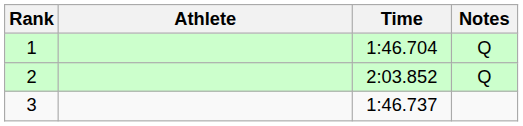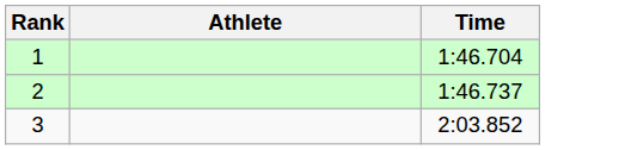 <table class=wikitable style="text-align:center">
 <tr>
 <th width=40>Rank</th>
 <th width=250>Athlete</th>
 <th width=80>Time</th>
-<th width=50>Notes</th>
 </tr>
 <tr bgcolor="ccffcc">
 <td>1</td>
 <td align=left></td>
 <td>1:46.704</td>
-<td>Q</td>
 </tr>
 <tr bgcolor="ccffcc">
 <td>2</td>
 <td align=left></td>
-<td>2:03.852</td>
-<td>Q</td>
+<td>1:46.737</td>
 </tr>
 <tr>
 <td>3</td>
 <td align=left></td>
-<td>1:46.737</td>
-<td></td>
+<td>2:03.852</td>
 </tr>
 </table>
